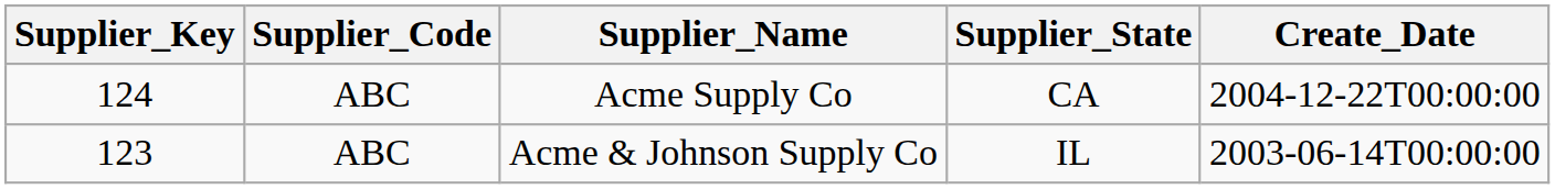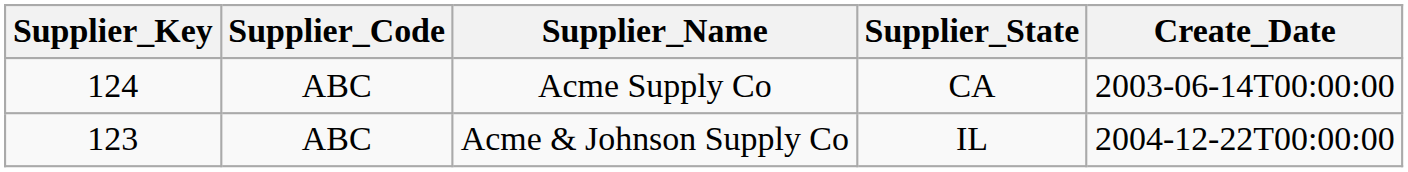 <table class="wikitable" style="text-align:center">
 <tr>
 <th>Supplier_Key</th>
 <th>Supplier_Code</th>
 <th>Supplier_Name</th>
 <th>Supplier_State</th>
 <th>Create_Date</th>
 </tr>
 <tr>
 <td>124</td>
 <td>ABC</td>
 <td>Acme Supply Co</td>
 <td>CA</td>
-<td>2004-12-22T00:00:00</td>
+<td>2003-06-14T00:00:00</td>
 </tr>
 <tr>
 <td>123</td>
 <td>ABC</td>
 <td>Acme & Johnson Supply Co</td>
 <td>IL</td>
-<td>2003-06-14T00:00:00</td>
+<td>2004-12-22T00:00:00</td>
 </tr>
 </table>
